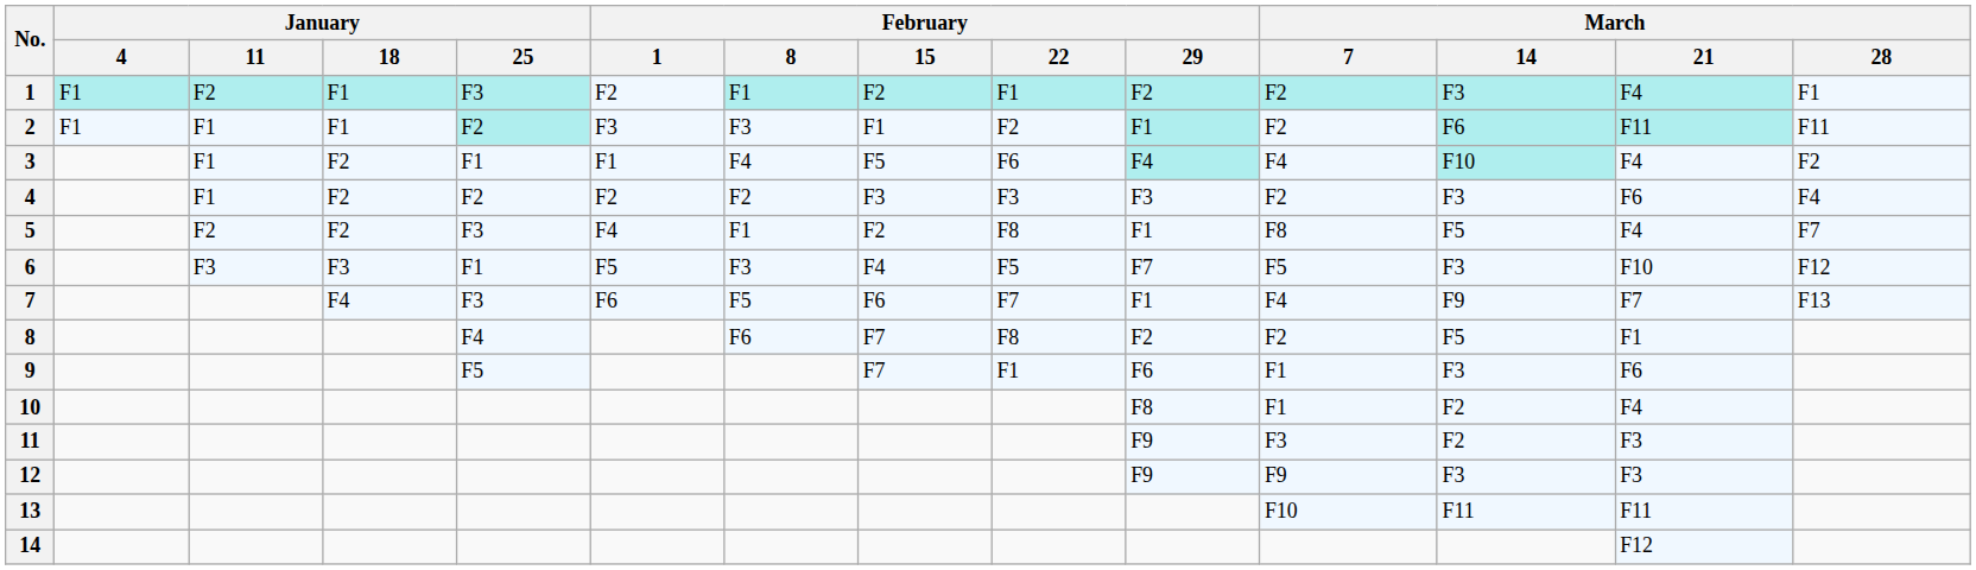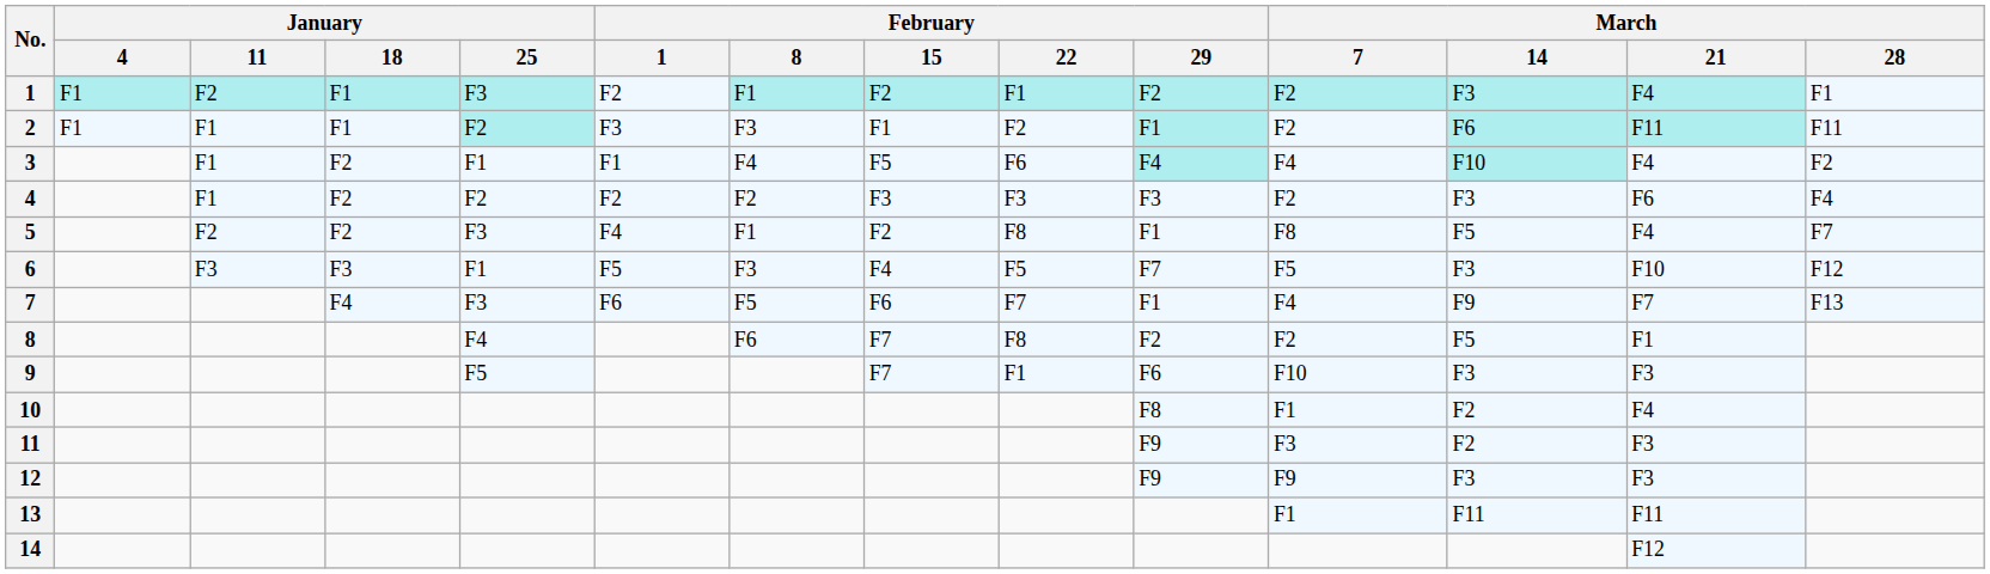 <table class="wikitable" style="font-size: 85%; width: 100%">
 <tr>
 <th rowspan=2 width=25>No.</th>
 <th colspan=4>January</th>
 <th colspan=5>February</th>
 <th colspan=4>March</th>
 </tr>
 <tr>
 <th>4</th>
 <th>11</th>
 <th>18</th>
 <th>25</th>
 <th>1</th>
 <th>8</th>
 <th>15</th>
 <th>22</th>
 <th>29</th>
 <th>7</th>
 <th>14</th>
 <th>21</th>
 <th>28</th>
 </tr>
 <tr>
 <th>1</th>
 <td style="background:#afeeee;"> F1</td>
 <td style="background:#afeeee;"> F2</td>
 <td style="background:#afeeee;"> F1</td>
 <td style="background:#afeeee;"> F3</td>
 <td style="background:#f0f8ff;"> F2</td>
 <td style="background:#afeeee;"> F1</td>
 <td style="background:#afeeee;"> F2</td>
 <td style="background:#afeeee;"> F1</td>
 <td style="background:#afeeee;"> F2</td>
 <td style="background:#afeeee;"> F2</td>
 <td style="background:#afeeee;"> F3</td>
 <td style="background:#afeeee;"> F4</td>
 <td style="background:#f0f8ff;"> F1</td>
 </tr>
 <tr>
 <th>2</th>
 <td style="background:#f0f8ff;"> F1</td>
 <td style="background:#f0f8ff;"> F1</td>
 <td style="background:#f0f8ff;"> F1</td>
 <td style="background:#afeeee;"> F2</td>
 <td style="background:#f0f8ff;"> F3</td>
 <td style="background:#f0f8ff;"> F3</td>
 <td style="background:#f0f8ff;"> F1</td>
 <td style="background:#f0f8ff;"> F2</td>
 <td style="background:#afeeee;"> F1</td>
 <td style="background:#f0f8ff;"> F2</td>
 <td style="background:#afeeee;"> F6</td>
 <td style="background:#afeeee;"> F11</td>
 <td style="background:#f0f8ff;"> F11</td>
 </tr>
 <tr>
 <th>3</th>
 <td></td>
 <td style="background:#f0f8ff;"> F1</td>
 <td style="background:#f0f8ff;"> F2</td>
 <td style="background:#f0f8ff;"> F1</td>
 <td style="background:#f0f8ff;"> F1</td>
 <td style="background:#f0f8ff;"> F4</td>
 <td style="background:#f0f8ff;"> F5</td>
 <td style="background:#f0f8ff;"> F6</td>
 <td style="background:#afeeee;"> F4</td>
 <td style="background:#f0f8ff;"> F4</td>
 <td style="background:#afeeee;"> F10</td>
 <td style="background:#f0f8ff;"> F4</td>
 <td style="background:#f0f8ff;"> F2</td>
 </tr>
 <tr>
 <th>4</th>
 <td></td>
 <td style="background:#f0f8ff;"> F1</td>
 <td style="background:#f0f8ff;"> F2</td>
 <td style="background:#f0f8ff;"> F2</td>
 <td style="background:#f0f8ff;"> F2</td>
 <td style="background:#f0f8ff;"> F2</td>
 <td style="background:#f0f8ff;"> F3</td>
 <td style="background:#f0f8ff;"> F3</td>
 <td style="background:#f0f8ff;"> F3</td>
 <td style="background:#f0f8ff;"> F2</td>
 <td style="background:#f0f8ff;"> F3</td>
 <td style="background:#f0f8ff;"> F6</td>
 <td style="background:#f0f8ff;"> F4</td>
 </tr>
 <tr>
 <th>5</th>
 <td></td>
 <td style="background:#f0f8ff;"> F2</td>
 <td style="background:#f0f8ff;"> F2</td>
 <td style="background:#f0f8ff;"> F3</td>
 <td style="background:#f0f8ff;"> F4</td>
 <td style="background:#f0f8ff;"> F1</td>
 <td style="background:#f0f8ff;"> F2</td>
 <td style="background:#f0f8ff;"> F8</td>
 <td style="background:#f0f8ff;"> F1</td>
 <td style="background:#f0f8ff;"> F8</td>
 <td style="background:#f0f8ff;"> F5</td>
 <td style="background:#f0f8ff;"> F4</td>
 <td style="background:#f0f8ff;"> F7</td>
 </tr>
 <tr>
 <th>6</th>
 <td></td>
 <td style="background:#f0f8ff;"> F3</td>
 <td style="background:#f0f8ff;"> F3</td>
 <td style="background:#f0f8ff;"> F1</td>
 <td style="background:#f0f8ff;"> F5</td>
 <td style="background:#f0f8ff;"> F3</td>
 <td style="background:#f0f8ff;"> F4</td>
 <td style="background:#f0f8ff;"> F5</td>
 <td style="background:#f0f8ff;"> F7</td>
 <td style="background:#f0f8ff;"> F5</td>
 <td style="background:#f0f8ff;"> F3</td>
 <td style="background:#f0f8ff;"> F10</td>
 <td style="background:#f0f8ff;"> F12</td>
 </tr>
 <tr>
 <th>7</th>
 <td></td>
 <td></td>
 <td style="background:#f0f8ff;"> F4</td>
 <td style="background:#f0f8ff;"> F3</td>
 <td style="background:#f0f8ff;"> F6</td>
 <td style="background:#f0f8ff;"> F5</td>
 <td style="background:#f0f8ff;"> F6</td>
 <td style="background:#f0f8ff;"> F7</td>
 <td style="background:#f0f8ff;"> F1</td>
 <td style="background:#f0f8ff;"> F4</td>
 <td style="background:#f0f8ff;"> F9</td>
 <td style="background:#f0f8ff;"> F7</td>
 <td style="background:#f0f8ff;"> F13</td>
 </tr>
 <tr>
 <th>8</th>
 <td></td>
 <td></td>
 <td></td>
 <td style="background:#f0f8ff;"> F4</td>
 <td></td>
 <td style="background:#f0f8ff;"> F6</td>
 <td style="background:#f0f8ff;"> F7</td>
 <td style="background:#f0f8ff;"> F8</td>
 <td style="background:#f0f8ff;"> F2</td>
 <td style="background:#f0f8ff;"> F2</td>
 <td style="background:#f0f8ff;"> F5</td>
 <td style="background:#f0f8ff;"> F1</td>
 <td></td>
 </tr>
 <tr>
 <th>9</th>
 <td></td>
 <td></td>
 <td></td>
 <td style="background:#f0f8ff;"> F5</td>
 <td></td>
 <td></td>
 <td style="background:#f0f8ff;"> F7</td>
 <td style="background:#f0f8ff;"> F1</td>
 <td style="background:#f0f8ff;"> F6</td>
-<td style="background:#f0f8ff;"> F1</td>
+<td style="background:#f0f8ff;"> F10</td>
 <td style="background:#f0f8ff;"> F3</td>
-<td style="background:#f0f8ff;"> F6</td>
+<td style="background:#f0f8ff;"> F3</td>
 <td></td>
 </tr>
 <tr>
 <th>10</th>
 <td></td>
 <td></td>
 <td></td>
 <td></td>
 <td></td>
 <td></td>
 <td></td>
 <td></td>
 <td style="background:#f0f8ff;"> F8</td>
 <td style="background:#f0f8ff;"> F1</td>
 <td style="background:#f0f8ff;"> F2</td>
 <td style="background:#f0f8ff;"> F4</td>
 <td></td>
 </tr>
 <tr>
 <th>11</th>
 <td></td>
 <td></td>
 <td></td>
 <td></td>
 <td></td>
 <td></td>
 <td></td>
 <td></td>
 <td style="background:#f0f8ff;"> F9</td>
 <td style="background:#f0f8ff;"> F3</td>
 <td style="background:#f0f8ff;"> F2</td>
 <td style="background:#f0f8ff;"> F3</td>
 <td></td>
 </tr>
 <tr>
 <th>12</th>
 <td></td>
 <td></td>
 <td></td>
 <td></td>
 <td></td>
 <td></td>
 <td></td>
 <td></td>
 <td style="background:#f0f8ff;"> F9</td>
 <td style="background:#f0f8ff;"> F9</td>
 <td style="background:#f0f8ff;"> F3</td>
 <td style="background:#f0f8ff;"> F3</td>
 <td></td>
 </tr>
 <tr>
 <th>13</th>
 <td></td>
 <td></td>
 <td></td>
 <td></td>
 <td></td>
 <td></td>
 <td></td>
 <td></td>
 <td></td>
-<td style="background:#f0f8ff;"> F10</td>
+<td style="background:#f0f8ff;"> F1</td>
 <td style="background:#f0f8ff;"> F11</td>
 <td style="background:#f0f8ff;"> F11</td>
 <td></td>
 </tr>
 <tr>
 <th>14</th>
 <td></td>
 <td></td>
 <td></td>
 <td></td>
 <td></td>
 <td></td>
 <td></td>
 <td></td>
 <td></td>
 <td></td>
 <td></td>
 <td style="background:#f0f8ff;"> F12</td>
 <td></td>
 </tr>
 </table>
